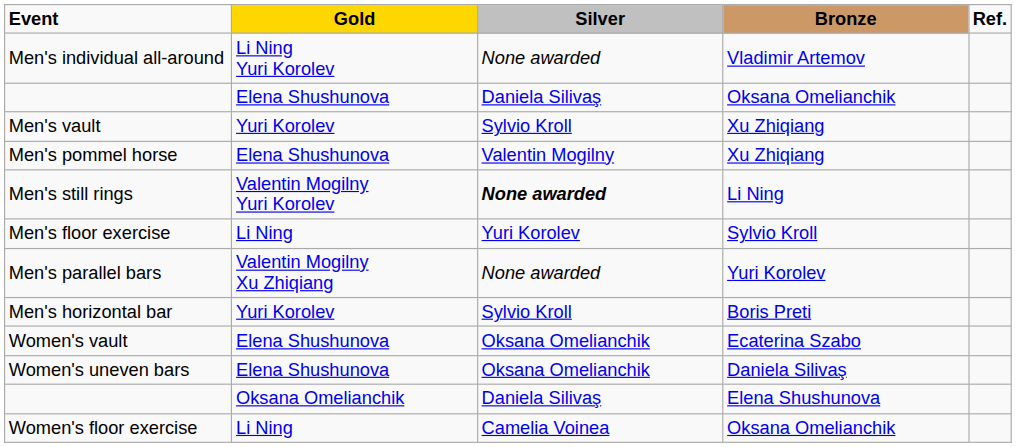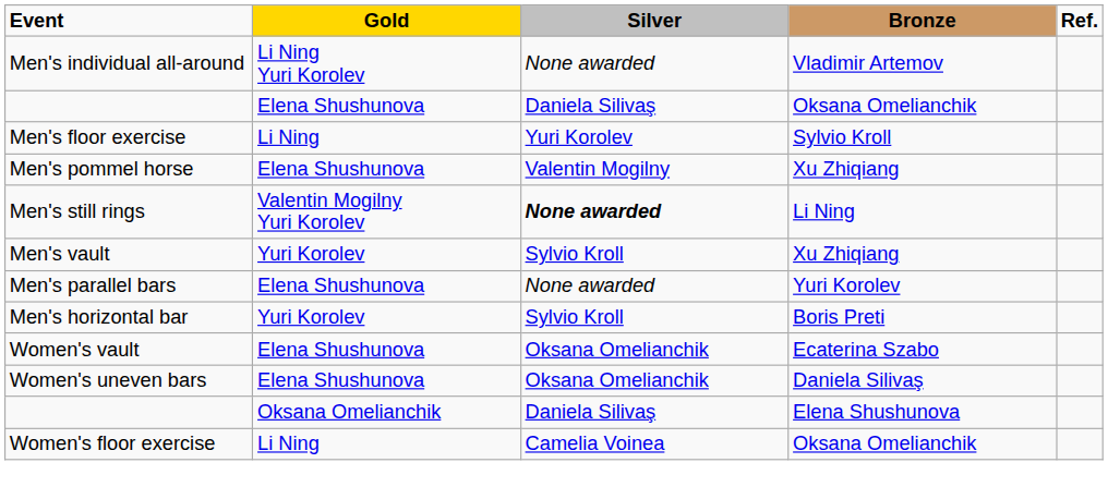 <table class="wikitable">
 <tr>
 <td style="width:12em;"><strong>Event</strong></td>
 <td style="text-align:center; background:gold; width:13em;"><strong>Gold</strong></td>
 <td style="text-align:center; background:silver; width:13em;"><strong>Silver</strong></td>
 <td style="text-align:center; background:#c96; width:13em;"><strong>Bronze</strong></td>
 <td style="width:1em;"><strong>Ref.</strong></td>
 </tr>
 <tr>
 <td>Men's individual all-around</td>
 <td> <a href='#'>Li Ning</a><br> <a href='#'>Yuri Korolev</a></td>
 <td><em>None awarded</em></td>
 <td> <a href='#'>Vladimir Artemov</a></td>
 <td></td>
 </tr>
 <tr>
 <td></td>
 <td> <a href='#'>Elena Shushunova</a></td>
 <td> <a href='#'>Daniela Silivaş</a></td>
 <td> <a href='#'>Oksana Omelianchik</a></td>
 <td></td>
 </tr>
 <tr>
-<td>Men's vault</td>
+<td>Men's floor exercise</td>
+<td> <a href='#'>Li Ning</a></td>
 <td> <a href='#'>Yuri Korolev</a></td>
 <td> <a href='#'>Sylvio Kroll</a></td>
-<td> <a href='#'>Xu Zhiqiang</a></td>
 <td></td>
 </tr>
 <tr>
 <td>Men's pommel horse</td>
 <td> <a href='#'>Elena Shushunova</a></td>
 <td> <a href='#'>Valentin Mogilny</a></td>
 <td> <a href='#'>Xu Zhiqiang</a></td>
 <td></td>
 </tr>
 <tr>
 <td>Men's still rings</td>
 <td> <a href='#'>Valentin Mogilny</a><br> <a href='#'>Yuri Korolev</a></td>
 <td><strong><em>None awarded</em></strong></td>
 <td> <a href='#'>Li Ning</a></td>
 <td></td>
 </tr>
 <tr>
-<td>Men's floor exercise</td>
-<td> <a href='#'>Li Ning</a></td>
+<td>Men's vault</td>
 <td> <a href='#'>Yuri Korolev</a></td>
 <td> <a href='#'>Sylvio Kroll</a></td>
+<td> <a href='#'>Xu Zhiqiang</a></td>
 <td></td>
 </tr>
 <tr>
 <td>Men's parallel bars</td>
-<td> <a href='#'>Valentin Mogilny</a><br> <a href='#'>Xu Zhiqiang</a></td>
+<td> <a href='#'>Elena Shushunova</a></td>
 <td><em>None awarded</em></td>
 <td> <a href='#'>Yuri Korolev</a></td>
 <td></td>
 </tr>
 <tr>
 <td>Men's horizontal bar</td>
 <td> <a href='#'>Yuri Korolev</a></td>
 <td> <a href='#'>Sylvio Kroll</a></td>
 <td> <a href='#'>Boris Preti</a></td>
 <td></td>
 </tr>
 <tr>
 <td>Women's vault</td>
 <td> <a href='#'>Elena Shushunova</a></td>
 <td> <a href='#'>Oksana Omelianchik</a></td>
 <td> <a href='#'>Ecaterina Szabo</a></td>
 <td></td>
 </tr>
 <tr>
 <td>Women's uneven bars</td>
 <td> <a href='#'>Elena Shushunova</a></td>
 <td> <a href='#'>Oksana Omelianchik</a></td>
 <td> <a href='#'>Daniela Silivaş</a></td>
 <td></td>
 </tr>
 <tr>
 <td></td>
 <td> <a href='#'>Oksana Omelianchik</a></td>
 <td> <a href='#'>Daniela Silivaş</a></td>
 <td> <a href='#'>Elena Shushunova</a></td>
 <td></td>
 </tr>
 <tr>
 <td>Women's floor exercise</td>
 <td> <a href='#'>Li Ning</a></td>
 <td> <a href='#'>Camelia Voinea</a></td>
 <td> <a href='#'>Oksana Omelianchik</a></td>
 <td></td>
 </tr>
 </table>
